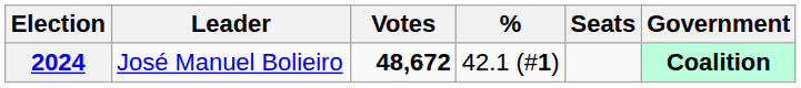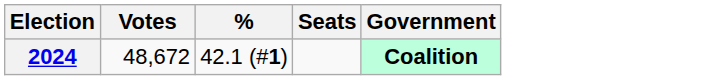 <table class="wikitable" style="text-align:right;">
 <tr>
 <th>Election</th>
-<th width="150px">Leader</th>
 <th width="62px">Votes</th>
 <th>%</th>
 <th>Seats</th>
 <th>Government</th>
 </tr>
 <tr>
 <th><a href='#'>2024</a></th>
-<td align=left><a href='#'>José Manuel Bolieiro</a></td>
-<td><strong>48,672</strong></td>
+<td>48,672</td>
 <td>42.1 (#<strong>1</strong>)</td>
 <td></td>
 <td style="background-color:#bbffdd" align="center"><strong>Coalition</strong></td>
 </tr>
 </table>
